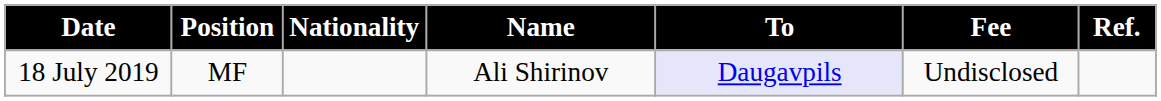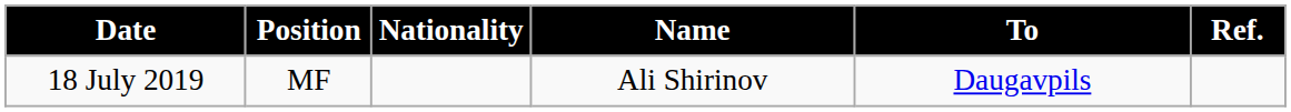 <table class="wikitable"  style="text-align:center; font-size:90%; ">
 <tr>
 <th style="background:#000000; color:#FFFFFF; width:150px;">Date</th>
 <th style="background:#000000; color:#FFFFFF; width:55px;">Position</th>
 <th style="background:#000000; color:#FFFFFF; width:55px;">Nationality</th>
 <th style="background:#000000; color:#FFFFFF; width:200px;">Name</th>
 <th style="background:#000000; color:#FFFFFF; width:200px;">To</th>
-<th style="background:#000000; color:#FFFFFF; width:105px;">Fee</th>
 <th style="background:#000000; color:#FFFFFF; width:45px;">Ref.</th>
 </tr>
 <tr>
 <td>18 July 2019</td>
 <td>MF</td>
 <td></td>
 <td>Ali Shirinov</td>
-<td style="background: lavender;"><a href='#'>Daugavpils</a></td>
-<td>Undisclosed</td>
+<td><a href='#'>Daugavpils</a></td>
 <td></td>
 </tr>
 </table>
